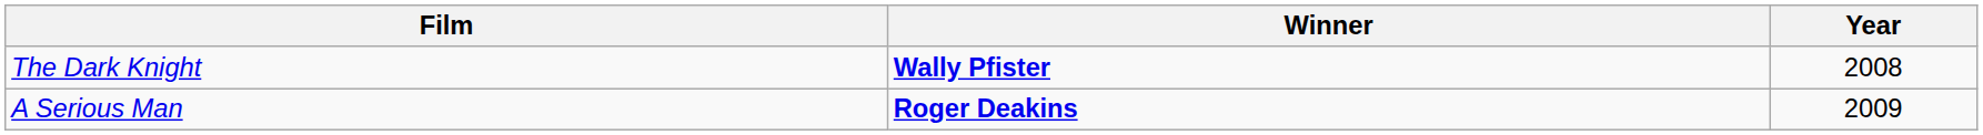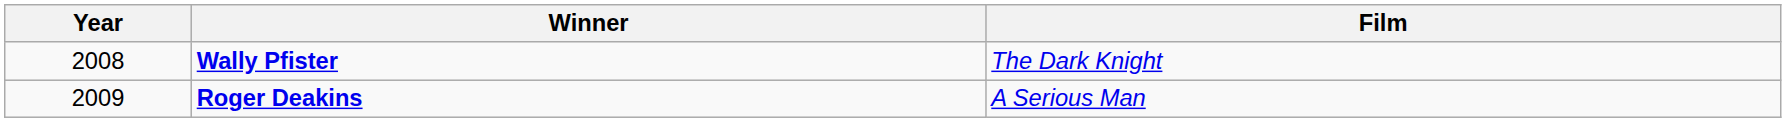 <table class="wikitable" width="95%" cellpadding="5">
 <tr>
+<th width="100"><strong>Year</strong></th>
+<th width="450"><strong>Winner</strong></th>
 <th width="450"><strong>Film</strong></th>
-<th width="450"><strong>Winner</strong></th>
-<th width="100"><strong>Year</strong></th>
 </tr>
 <tr>
+<td style="text-align:center;">2008</td>
+<td><strong><a href='#'>Wally Pfister</a></strong></td>
 <td><em><a href='#'>The Dark Knight</a></em></td>
-<td><strong><a href='#'>Wally Pfister</a></strong></td>
-<td style="text-align:center;">2008</td>
 </tr>
 <tr>
+<td style="text-align:center;">2009</td>
+<td><strong><a href='#'>Roger Deakins</a></strong></td>
 <td><em><a href='#'>A Serious Man</a></em></td>
-<td><strong><a href='#'>Roger Deakins</a></strong></td>
-<td style="text-align:center;">2009</td>
 </tr>
 </table>
